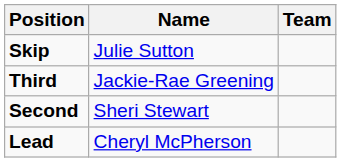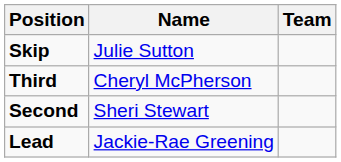 <table class="wikitable">
 <tr>
 <th><strong>Position</strong></th>
 <th><strong>Name</strong></th>
 <th><strong>Team</strong></th>
 </tr>
 <tr>
 <td><strong>Skip</strong></td>
 <td><a href='#'>Julie Sutton</a></td>
 <td></td>
 </tr>
 <tr>
 <td><strong>Third</strong></td>
-<td><a href='#'>Jackie-Rae Greening</a> </td>
+<td><a href='#'>Cheryl McPherson</a></td>
 <td></td>
 </tr>
 <tr>
 <td><strong>Second</strong></td>
 <td><a href='#'>Sheri Stewart</a></td>
 <td></td>
 </tr>
 <tr>
 <td><strong>Lead</strong></td>
-<td><a href='#'>Cheryl McPherson</a></td>
+<td><a href='#'>Jackie-Rae Greening</a> </td>
 <td></td>
 </tr>
 </table>
